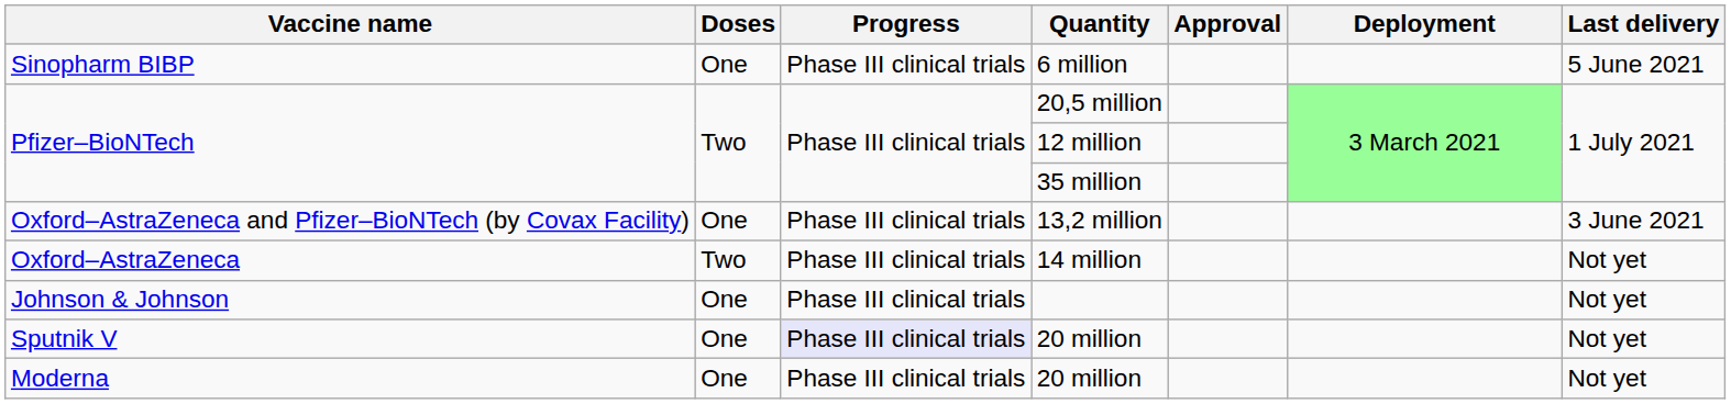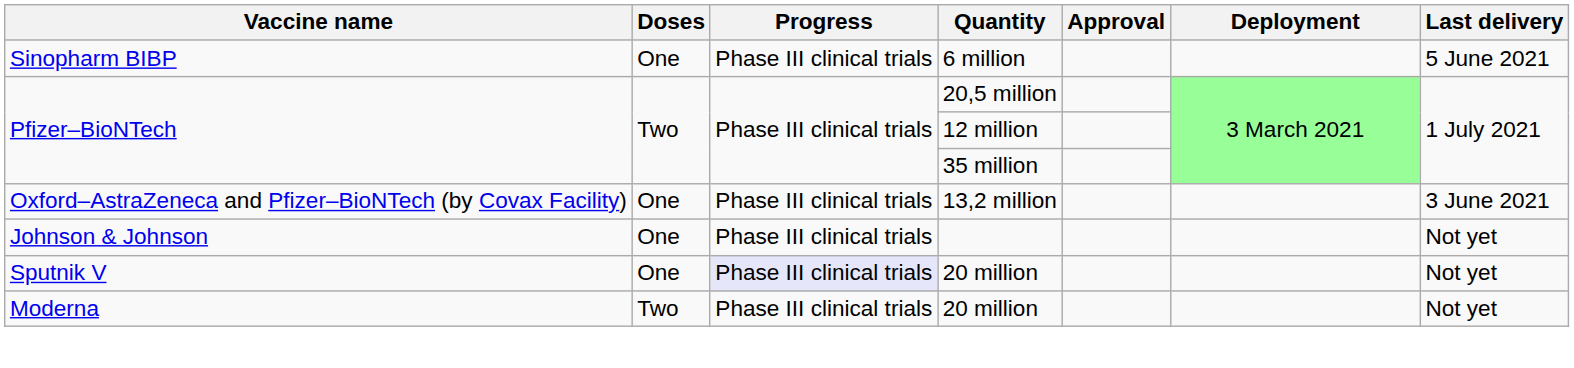 <table class="wikitable">
 <tr>
 <th>Vaccine name</th>
 <th>Doses</th>
 <th>Progress</th>
 <th>Quantity</th>
 <th>Approval</th>
 <th>Deployment</th>
 <th>Last delivery</th>
 </tr>
 <tr>
 <td><a href='#'>Sinopharm BIBP</a></td>
 <td>One</td>
 <td>Phase III clinical trials</td>
 <td>6 million</td>
 <td></td>
 <td></td>
 <td>5 June 2021</td>
 </tr>
 <tr>
 <td rowspan="3"><a href='#'>Pfizer–BioNTech</a></td>
 <td rowspan="3">Two</td>
 <td rowspan="3">Phase III clinical trials</td>
 <td>20,5 million</td>
 <td></td>
 <td rowspan="3" align="center" style="width:170px;color:black" bgcolor="#98FF98"> 3 March 2021</td>
 <td rowspan="3">1 July 2021</td>
 </tr>
 <tr>
 <td>12 million</td>
 <td></td>
 </tr>
 <tr>
 <td>35 million</td>
 <td></td>
 </tr>
 <tr>
 <td><a href='#'>Oxford–AstraZeneca</a> and <a href='#'>Pfizer–BioNTech</a> (by <a href='#'>Covax Facility</a>)</td>
 <td>One</td>
 <td>Phase III clinical trials</td>
 <td>13,2 million</td>
 <td></td>
 <td></td>
 <td>3 June 2021</td>
 </tr>
 <tr>
-<td><a href='#'>Oxford–AstraZeneca</a></td>
-<td>Two</td>
-<td>Phase III clinical trials</td>
-<td>14 million</td>
-<td></td>
-<td></td>
-<td>Not yet</td>
-</tr>
-<tr>
 <td><a href='#'>Johnson & Johnson</a></td>
 <td>One</td>
 <td>Phase III clinical trials</td>
 <td></td>
 <td></td>
 <td></td>
 <td>Not yet</td>
 </tr>
 <tr>
 <td><a href='#'>Sputnik V</a></td>
 <td>One</td>
 <td style="background: lavender;">Phase III clinical trials</td>
 <td>20 million</td>
 <td></td>
 <td></td>
 <td>Not yet</td>
 </tr>
 <tr>
 <td><a href='#'>Moderna</a></td>
-<td>One</td>
+<td>Two</td>
 <td>Phase III clinical trials</td>
 <td>20 million</td>
 <td></td>
 <td></td>
 <td>Not yet</td>
 </tr>
 </table>
